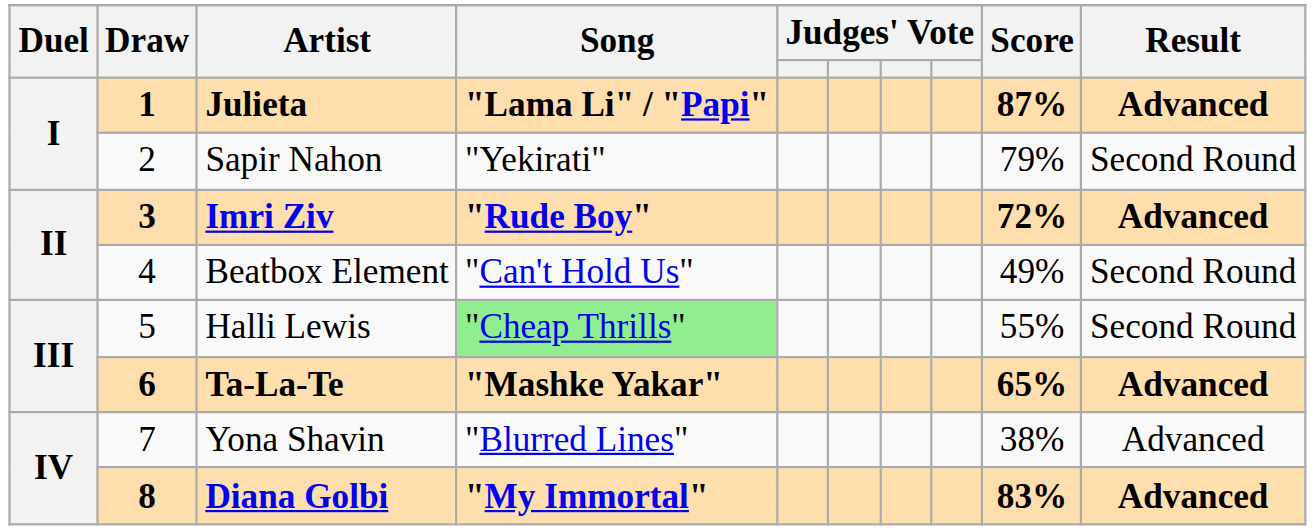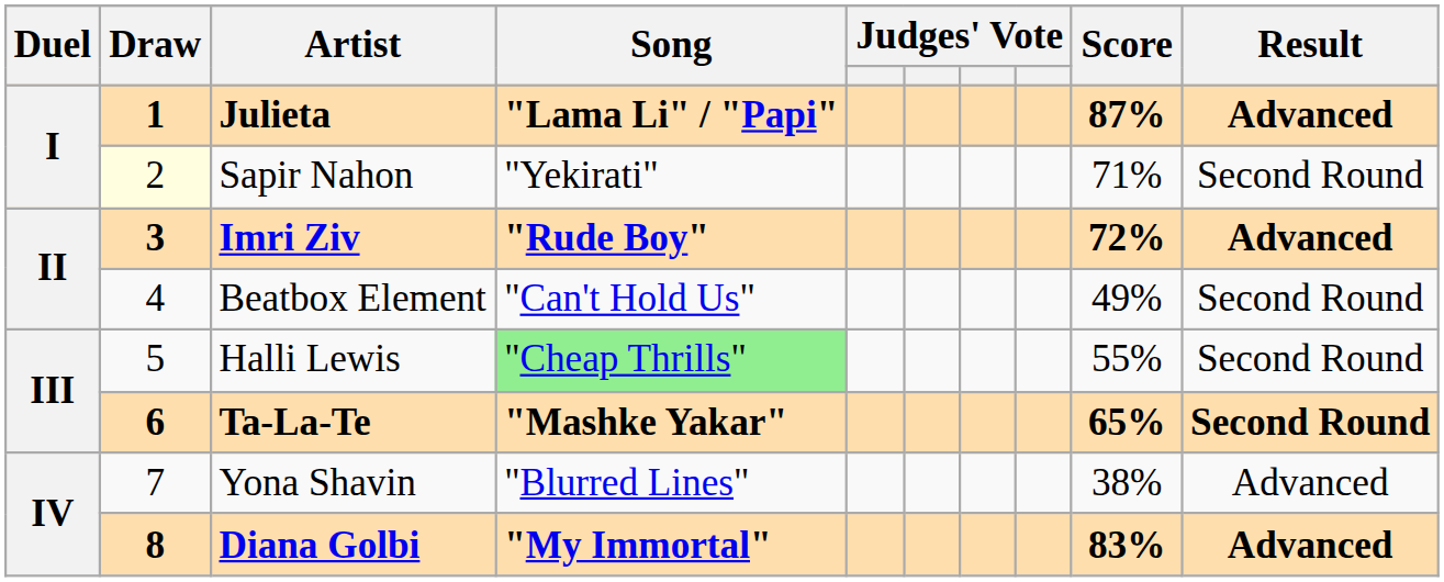 <table class="sortable wikitable" style="margin: 1em auto 1em auto; text-align:center;">
 <tr>
 </tr>
 <tr>
 <th rowspan="2" class="unsortable">Duel</th>
 <th rowspan="2">Draw</th>
 <th rowspan="2">Artist</th>
 <th rowspan="2">Song</th>
 <th colspan="4" class="unsortable">Judges' Vote</th>
 <th rowspan="2">Score</th>
 <th rowspan="2">Result</th>
 </tr>
 <tr>
 <th class="unsortable"></th>
 <th class="unsortable"></th>
 <th class="unsortable"></th>
 <th class="unsortable"></th>
 </tr>
 <tr style="font-weight:bold; background:#FFDEAD;">
 <th rowspan="2">I</th>
 <td>1</td>
 <td align="left">Julieta</td>
 <td align="left">"Lama Li" / "<a href='#'>Papi</a>"</td>
 <td></td>
 <td></td>
 <td></td>
 <td></td>
 <td>87%</td>
 <td>Advanced</td>
 </tr>
 <tr>
-<td>2</td>
+<td style="background: lightyellow;">2</td>
 <td align="left">Sapir Nahon</td>
 <td align="left">"Yekirati"</td>
 <td></td>
 <td></td>
 <td></td>
 <td></td>
-<td>79%</td>
+<td>71%</td>
 <td>Second Round</td>
 </tr>
 <tr style="font-weight:bold; background:#FFDEAD;">
 <th rowspan="2">II</th>
 <td>3</td>
 <td align="left"><a href='#'>Imri Ziv</a></td>
 <td align="left">"<a href='#'>Rude Boy</a>"</td>
 <td></td>
 <td></td>
 <td></td>
 <td></td>
 <td>72%</td>
 <td>Advanced</td>
 </tr>
 <tr>
 <td>4</td>
 <td align="left">Beatbox Element</td>
 <td align="left">"<a href='#'>Can't Hold Us</a>"</td>
 <td></td>
 <td></td>
 <td></td>
 <td></td>
 <td>49%</td>
 <td>Second Round</td>
 </tr>
 <tr>
 <th rowspan="2">III</th>
 <td>5</td>
 <td align="left">Halli Lewis</td>
 <td align="left" style="background: lightgreen;">"<a href='#'>Cheap Thrills</a>"</td>
 <td></td>
 <td></td>
 <td></td>
 <td></td>
 <td>55%</td>
 <td>Second Round</td>
 </tr>
 <tr style="font-weight:bold; background:#FFDEAD;">
 <td>6</td>
 <td align="left">Ta-La-Te</td>
 <td align="left">"Mashke Yakar"</td>
 <td></td>
 <td></td>
 <td></td>
 <td></td>
 <td>65%</td>
-<td>Advanced</td>
+<td>Second Round</td>
 </tr>
 <tr>
 <th rowspan="2">IV</th>
 <td>7</td>
 <td align="left">Yona Shavin</td>
 <td align="left">"<a href='#'>Blurred Lines</a>"</td>
 <td></td>
 <td></td>
 <td></td>
 <td></td>
 <td>38%</td>
 <td>Advanced</td>
 </tr>
 <tr style="font-weight:bold; background:#FFDEAD;">
 <td>8</td>
 <td align="left"><a href='#'>Diana Golbi</a></td>
 <td align="left">"<a href='#'>My Immortal</a>"</td>
 <td></td>
 <td></td>
 <td></td>
 <td></td>
 <td>83%</td>
 <td>Advanced</td>
 </tr>
 </table>
